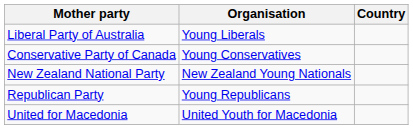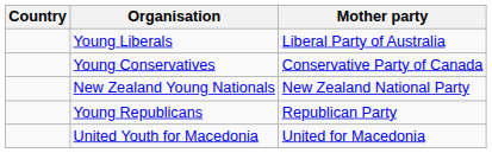 <table class="wikitable sortable">
 <tr>
+<th>Country</th>
+<th>Organisation</th>
 <th>Mother party</th>
-<th>Organisation</th>
-<th>Country</th>
 </tr>
 <tr>
+<td></td>
+<td><a href='#'>Young Liberals</a></td>
 <td><a href='#'>Liberal Party of Australia</a></td>
-<td><a href='#'>Young Liberals</a></td>
-<td></td>
 </tr>
 <tr>
+<td></td>
+<td><a href='#'>Young Conservatives</a></td>
 <td><a href='#'>Conservative Party of Canada</a></td>
-<td><a href='#'>Young Conservatives</a></td>
-<td></td>
 </tr>
 <tr>
+<td></td>
+<td><a href='#'>New Zealand Young Nationals</a></td>
 <td><a href='#'>New Zealand National Party</a></td>
-<td><a href='#'>New Zealand Young Nationals</a></td>
-<td></td>
 </tr>
 <tr>
+<td></td>
+<td><a href='#'>Young Republicans</a></td>
 <td><a href='#'>Republican Party</a></td>
-<td><a href='#'>Young Republicans</a></td>
-<td></td>
 </tr>
 <tr>
+<td></td>
+<td><a href='#'>United Youth for Macedonia</a></td>
 <td><a href='#'>United for Macedonia</a></td>
-<td><a href='#'>United Youth for Macedonia</a></td>
-<td></td>
 </tr>
 </table>
